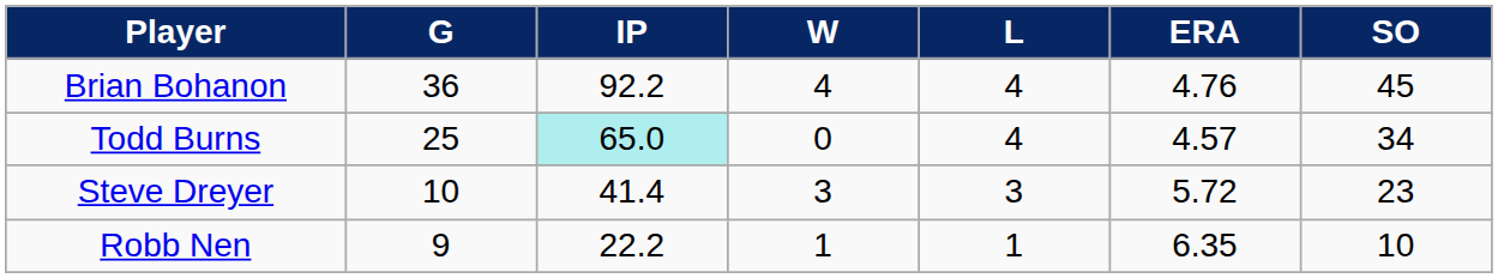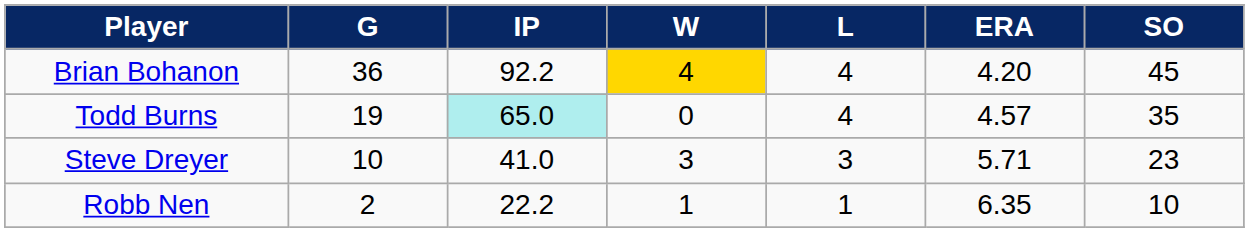 <table class="wikitable sortable">
 <tr>
 <th style="background:#072764;color:white;" width="16%">Player</th>
 <th style="background:#072764;color:white;" width="9%">G</th>
 <th style="background:#072764;color:white;" width="9%">IP</th>
 <th style="background:#072764;color:white;" width="9%">W</th>
 <th style="background:#072764;color:white;" width="9%">L</th>
 <th style="background:#072764;color:white;" width="9%">ERA</th>
 <th style="background:#072764;color:white;" width="9%">SO</th>
 </tr>
 <tr align="center">
 <td><a href='#'>Brian Bohanon</a></td>
 <td>36</td>
 <td>92.2</td>
+<td style="background: gold;">4</td>
 <td>4</td>
-<td>4</td>
-<td>4.76</td>
+<td>4.20</td>
 <td>45</td>
 </tr>
 <tr align="center">
 <td><a href='#'>Todd Burns</a></td>
-<td>25</td>
+<td>19</td>
 <td style="background: paleturquoise;">65.0</td>
 <td>0</td>
 <td>4</td>
 <td>4.57</td>
-<td>34</td>
+<td>35</td>
 </tr>
 <tr align="center">
 <td><a href='#'>Steve Dreyer</a></td>
 <td>10</td>
-<td>41.4</td>
+<td>41.0</td>
 <td>3</td>
 <td>3</td>
-<td>5.72</td>
+<td>5.71</td>
 <td>23</td>
 </tr>
 <tr align="center">
 <td><a href='#'>Robb Nen</a></td>
-<td>9</td>
+<td>2</td>
 <td>22.2</td>
 <td>1</td>
 <td>1</td>
 <td>6.35</td>
 <td>10</td>
 </tr>
 </table>
